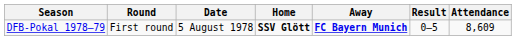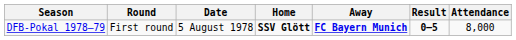 <table class="wikitable">
 <tr>
 <th>Season</th>
 <th>Round</th>
 <th>Date</th>
 <th>Home</th>
 <th>Away</th>
 <th>Result</th>
 <th>Attendance</th>
 </tr>
 <tr align="center">
 <td rowspan=2><a href='#'>DFB-Pokal 1978–79</a></td>
 <td rowspan=2>First round</td>
 <td rowspan=2>5 August 1978</td>
 <td><strong>SSV Glött</strong></td>
 <td><strong><a href='#'>FC Bayern Munich</a></strong></td>
-<td>0–5</td>
-<td>8,609</td>
+<td><strong>0–5</strong></td>
+<td>8,000</td>
 </tr>
 </table>
